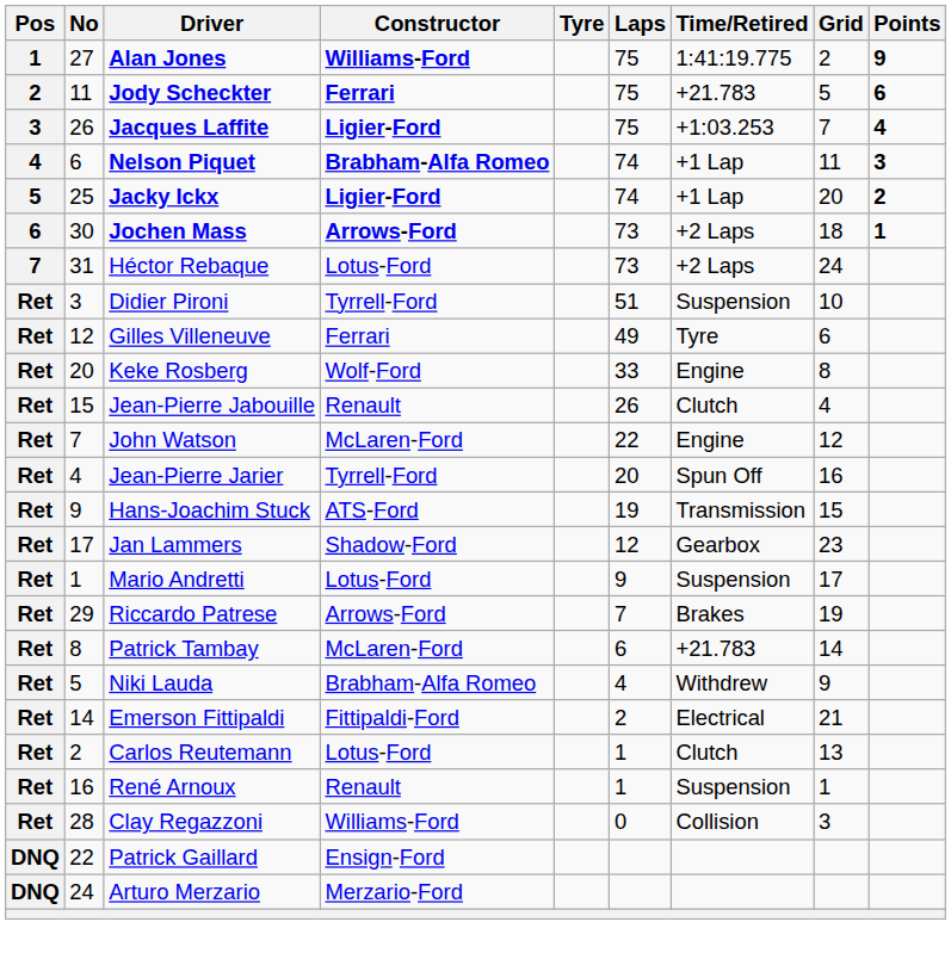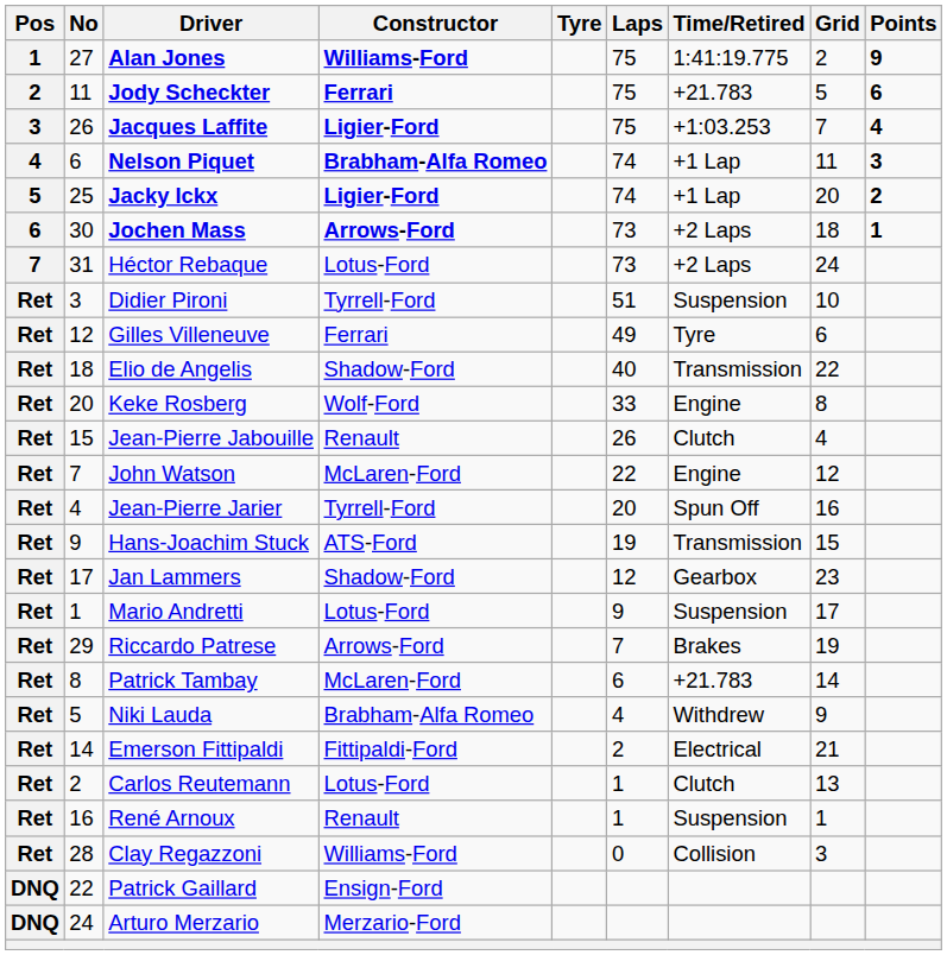 <table class="wikitable" style="font-size: 95%;">
 <tr>
 <th>Pos</th>
 <th>No</th>
 <th>Driver</th>
 <th>Constructor</th>
 <th>Tyre</th>
 <th>Laps</th>
 <th>Time/Retired</th>
 <th>Grid</th>
 <th>Points</th>
 </tr>
 <tr>
 <th>1</th>
 <td>27</td>
 <td><strong> <a href='#'>Alan Jones</a></strong></td>
 <td><strong><a href='#'>Williams</a>-<a href='#'>Ford</a></strong></td>
 <td></td>
 <td>75</td>
 <td>1:41:19.775</td>
 <td>2</td>
 <td><strong>9</strong></td>
 </tr>
 <tr>
 <th>2</th>
 <td>11</td>
 <td><strong> <a href='#'>Jody Scheckter</a></strong></td>
 <td><strong><a href='#'>Ferrari</a></strong></td>
 <td></td>
 <td>75</td>
 <td>+21.783</td>
 <td>5</td>
 <td><strong>6</strong></td>
 </tr>
 <tr>
 <th>3</th>
 <td>26</td>
 <td><strong> <a href='#'>Jacques Laffite</a></strong></td>
 <td><strong><a href='#'>Ligier</a>-<a href='#'>Ford</a></strong></td>
 <td></td>
 <td>75</td>
 <td>+1:03.253</td>
 <td>7</td>
 <td><strong>4</strong></td>
 </tr>
 <tr>
 <th>4</th>
 <td>6</td>
 <td><strong> <a href='#'>Nelson Piquet</a></strong></td>
 <td><strong><a href='#'>Brabham</a>-<a href='#'>Alfa Romeo</a></strong></td>
 <td></td>
 <td>74</td>
 <td>+1 Lap</td>
 <td>11</td>
 <td><strong>3</strong></td>
 </tr>
 <tr>
 <th>5</th>
 <td>25</td>
 <td><strong> <a href='#'>Jacky Ickx</a></strong></td>
 <td><strong><a href='#'>Ligier</a>-<a href='#'>Ford</a></strong></td>
 <td></td>
 <td>74</td>
 <td>+1 Lap</td>
 <td>20</td>
 <td><strong>2</strong></td>
 </tr>
 <tr>
 <th>6</th>
 <td>30</td>
 <td><strong> <a href='#'>Jochen Mass</a></strong></td>
 <td><strong><a href='#'>Arrows</a>-<a href='#'>Ford</a></strong></td>
 <td></td>
 <td>73</td>
 <td>+2 Laps</td>
 <td>18</td>
 <td><strong>1</strong></td>
 </tr>
 <tr>
 <th>7</th>
 <td>31</td>
 <td> <a href='#'>Héctor Rebaque</a></td>
 <td><a href='#'>Lotus</a>-<a href='#'>Ford</a></td>
 <td></td>
 <td>73</td>
 <td>+2 Laps</td>
 <td>24</td>
 <td></td>
 </tr>
 <tr>
 <th>Ret</th>
 <td>3</td>
 <td> <a href='#'>Didier Pironi</a></td>
 <td><a href='#'>Tyrrell</a>-<a href='#'>Ford</a></td>
 <td></td>
 <td>51</td>
 <td>Suspension</td>
 <td>10</td>
 <td></td>
 </tr>
 <tr>
 <th>Ret</th>
 <td>12</td>
 <td> <a href='#'>Gilles Villeneuve</a></td>
 <td><a href='#'>Ferrari</a></td>
 <td></td>
 <td>49</td>
 <td>Tyre</td>
 <td>6</td>
+<td></td>
+</tr>
+<tr>
+<th>Ret</th>
+<td>18</td>
+<td> <a href='#'>Elio de Angelis</a></td>
+<td><a href='#'>Shadow</a>-<a href='#'>Ford</a></td>
+<td></td>
+<td>40</td>
+<td>Transmission</td>
+<td>22</td>
 <td></td>
 </tr>
 <tr>
 <th>Ret</th>
 <td>20</td>
 <td> <a href='#'>Keke Rosberg</a></td>
 <td><a href='#'>Wolf</a>-<a href='#'>Ford</a></td>
 <td></td>
 <td>33</td>
 <td>Engine</td>
 <td>8</td>
 <td></td>
 </tr>
 <tr>
 <th>Ret</th>
 <td>15</td>
 <td> <a href='#'>Jean-Pierre Jabouille</a></td>
 <td><a href='#'>Renault</a></td>
 <td></td>
 <td>26</td>
 <td>Clutch</td>
 <td>4</td>
 <td></td>
 </tr>
 <tr>
 <th>Ret</th>
 <td>7</td>
 <td> <a href='#'>John Watson</a></td>
 <td><a href='#'>McLaren</a>-<a href='#'>Ford</a></td>
 <td></td>
 <td>22</td>
 <td>Engine</td>
 <td>12</td>
 <td></td>
 </tr>
 <tr>
 <th>Ret</th>
 <td>4</td>
 <td> <a href='#'>Jean-Pierre Jarier</a></td>
 <td><a href='#'>Tyrrell</a>-<a href='#'>Ford</a></td>
 <td></td>
 <td>20</td>
 <td>Spun Off</td>
 <td>16</td>
 <td></td>
 </tr>
 <tr>
 <th>Ret</th>
 <td>9</td>
 <td> <a href='#'>Hans-Joachim Stuck</a></td>
 <td><a href='#'>ATS</a>-<a href='#'>Ford</a></td>
 <td></td>
 <td>19</td>
 <td>Transmission</td>
 <td>15</td>
 <td></td>
 </tr>
 <tr>
 <th>Ret</th>
 <td>17</td>
 <td> <a href='#'>Jan Lammers</a></td>
 <td><a href='#'>Shadow</a>-<a href='#'>Ford</a></td>
 <td></td>
 <td>12</td>
 <td>Gearbox</td>
 <td>23</td>
 <td></td>
 </tr>
 <tr>
 <th>Ret</th>
 <td>1</td>
 <td> <a href='#'>Mario Andretti</a></td>
 <td><a href='#'>Lotus</a>-<a href='#'>Ford</a></td>
 <td></td>
 <td>9</td>
 <td>Suspension</td>
 <td>17</td>
 <td></td>
 </tr>
 <tr>
 <th>Ret</th>
 <td>29</td>
 <td> <a href='#'>Riccardo Patrese</a></td>
 <td><a href='#'>Arrows</a>-<a href='#'>Ford</a></td>
 <td></td>
 <td>7</td>
 <td>Brakes</td>
 <td>19</td>
 <td></td>
 </tr>
 <tr>
 <th>Ret</th>
 <td>8</td>
 <td> <a href='#'>Patrick Tambay</a></td>
 <td><a href='#'>McLaren</a>-<a href='#'>Ford</a></td>
 <td></td>
 <td>6</td>
 <td>+21.783</td>
 <td>14</td>
 <td></td>
 </tr>
 <tr>
 <th>Ret</th>
 <td>5</td>
 <td> <a href='#'>Niki Lauda</a></td>
 <td><a href='#'>Brabham</a>-<a href='#'>Alfa Romeo</a></td>
 <td></td>
 <td>4</td>
 <td>Withdrew</td>
 <td>9</td>
 <td></td>
 </tr>
 <tr>
 <th>Ret</th>
 <td>14</td>
 <td> <a href='#'>Emerson Fittipaldi</a></td>
 <td><a href='#'>Fittipaldi</a>-<a href='#'>Ford</a></td>
 <td></td>
 <td>2</td>
 <td>Electrical</td>
 <td>21</td>
 <td></td>
 </tr>
 <tr>
 <th>Ret</th>
 <td>2</td>
 <td> <a href='#'>Carlos Reutemann</a></td>
 <td><a href='#'>Lotus</a>-<a href='#'>Ford</a></td>
 <td></td>
 <td>1</td>
 <td>Clutch</td>
 <td>13</td>
 <td></td>
 </tr>
 <tr>
 <th>Ret</th>
 <td>16</td>
 <td> <a href='#'>René Arnoux</a></td>
 <td><a href='#'>Renault</a></td>
 <td></td>
 <td>1</td>
 <td>Suspension</td>
 <td>1</td>
 <td></td>
 </tr>
 <tr>
 <th>Ret</th>
 <td>28</td>
 <td> <a href='#'>Clay Regazzoni</a></td>
 <td><a href='#'>Williams</a>-<a href='#'>Ford</a></td>
 <td></td>
 <td>0</td>
 <td>Collision</td>
 <td>3</td>
 <td></td>
 </tr>
 <tr>
 <th>DNQ</th>
 <td>22</td>
 <td> <a href='#'>Patrick Gaillard</a></td>
 <td><a href='#'>Ensign</a>-<a href='#'>Ford</a></td>
 <td></td>
 <td></td>
 <td></td>
 <td></td>
 <td></td>
 </tr>
 <tr>
 <th>DNQ</th>
 <td>24</td>
 <td> <a href='#'>Arturo Merzario</a></td>
 <td><a href='#'>Merzario</a>-<a href='#'>Ford</a></td>
 <td></td>
 <td></td>
 <td></td>
 <td></td>
 <td></td>
 </tr>
 <tr>
 <th colspan="9"></th>
 </tr>
 </table>
